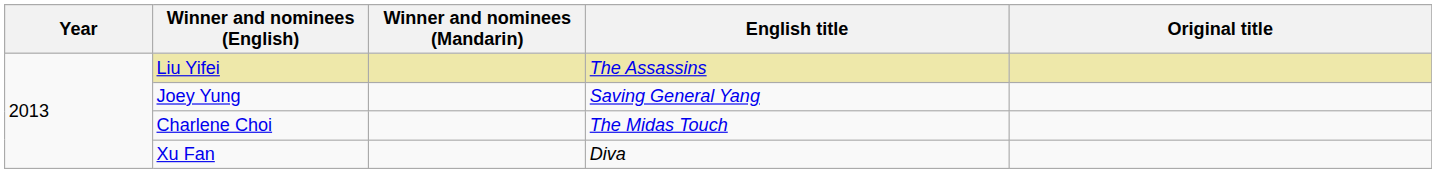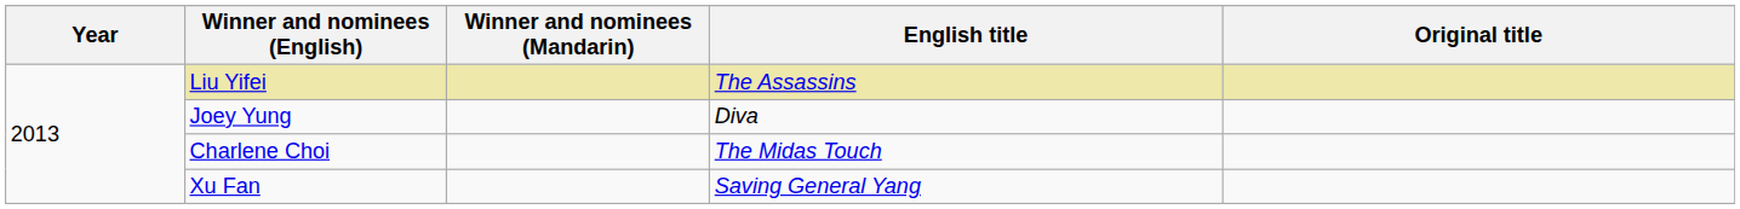 <table class="wikitable" style="width:100%;">
 <tr style="background:#bebebe">
 <th width="100"><strong>Year</strong></th>
 <th width="150"><strong>Winner and nominees<br>(English)</strong></th>
 <th width="150"><strong>Winner and nominees<br>(Mandarin)</strong></th>
 <th width="300"><strong>English title</strong></th>
 <th width="300"><strong>Original title</strong></th>
 </tr>
 <tr>
 <td rowspan="4">2013</td>
 <td style="background:#EEE8AA;"><a href='#'>Liu Yifei</a></td>
 <td style="background:#EEE8AA;"></td>
 <td style="background:#EEE8AA;"><em><a href='#'>The Assassins</a></em></td>
 <td style="background:#EEE8AA;"></td>
 </tr>
 <tr>
 <td><a href='#'>Joey Yung</a></td>
 <td></td>
-<td><em><a href='#'>Saving General Yang</a></em></td>
+<td><em>Diva</em></td>
 <td></td>
 </tr>
 <tr>
 <td><a href='#'>Charlene Choi</a></td>
 <td></td>
 <td><em><a href='#'>The Midas Touch</a></em></td>
 <td></td>
 </tr>
 <tr>
 <td><a href='#'>Xu Fan</a></td>
 <td></td>
-<td><em>Diva</em></td>
+<td><em><a href='#'>Saving General Yang</a></em></td>
 <td></td>
 </tr>
 </table>
